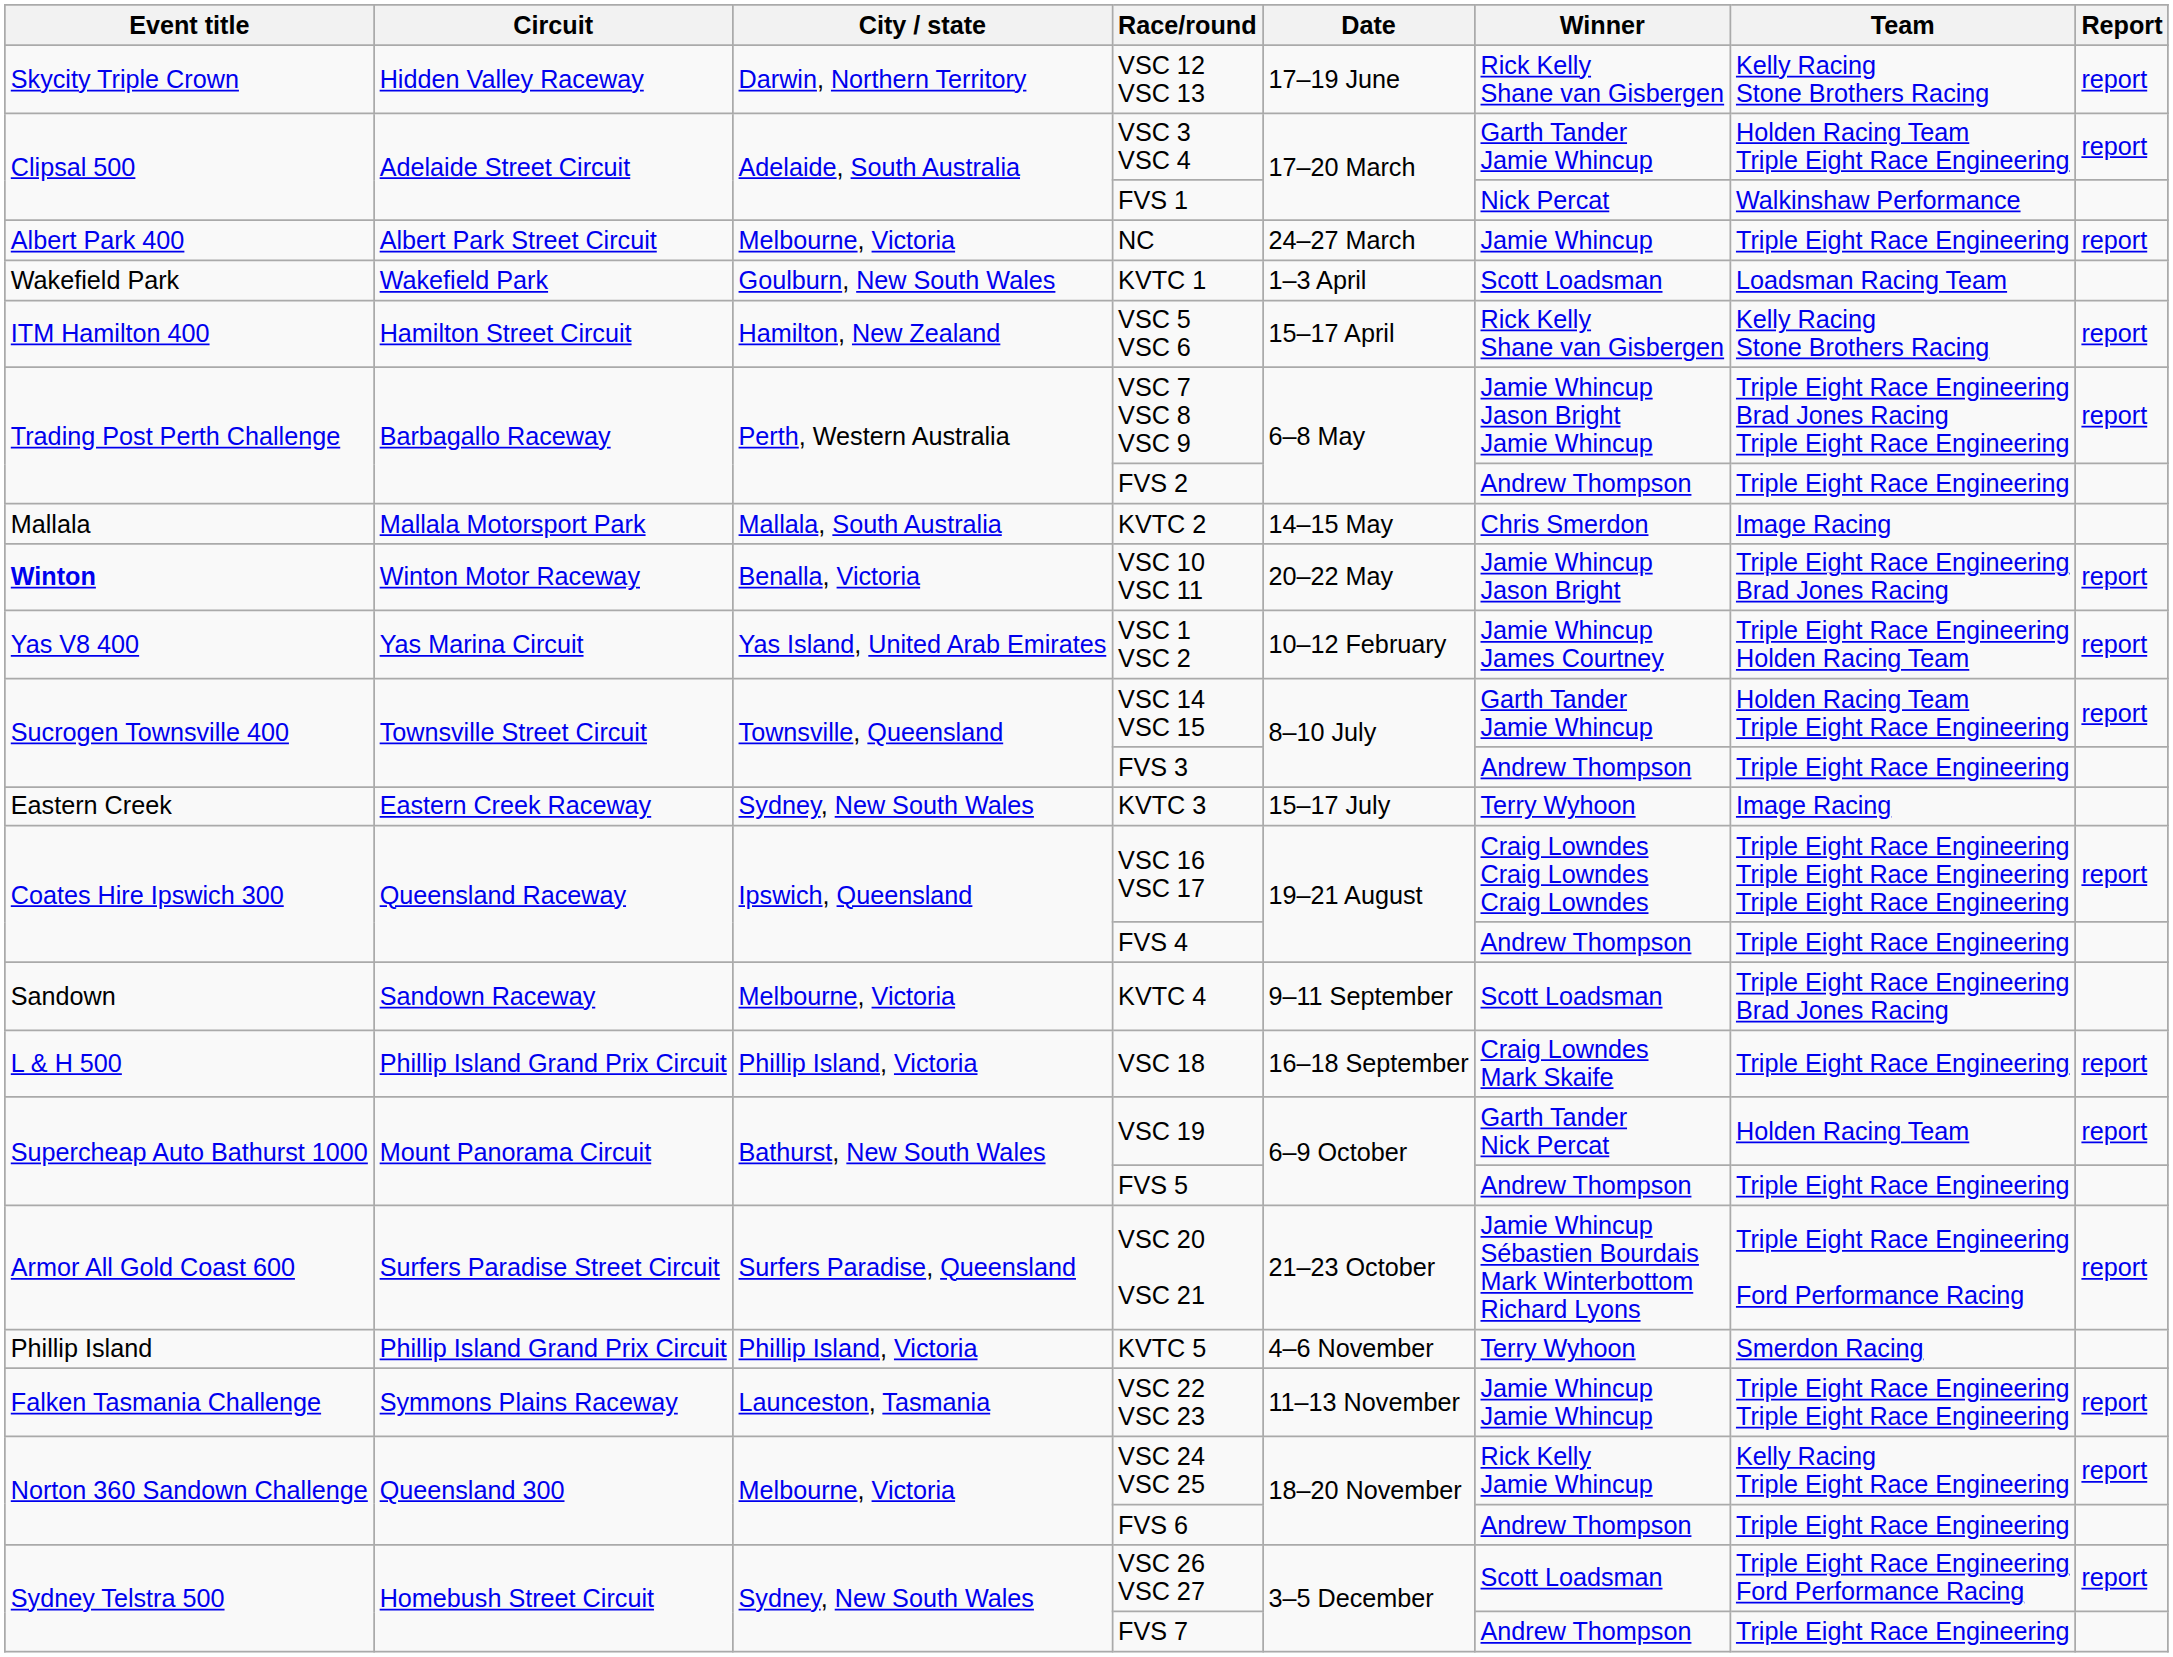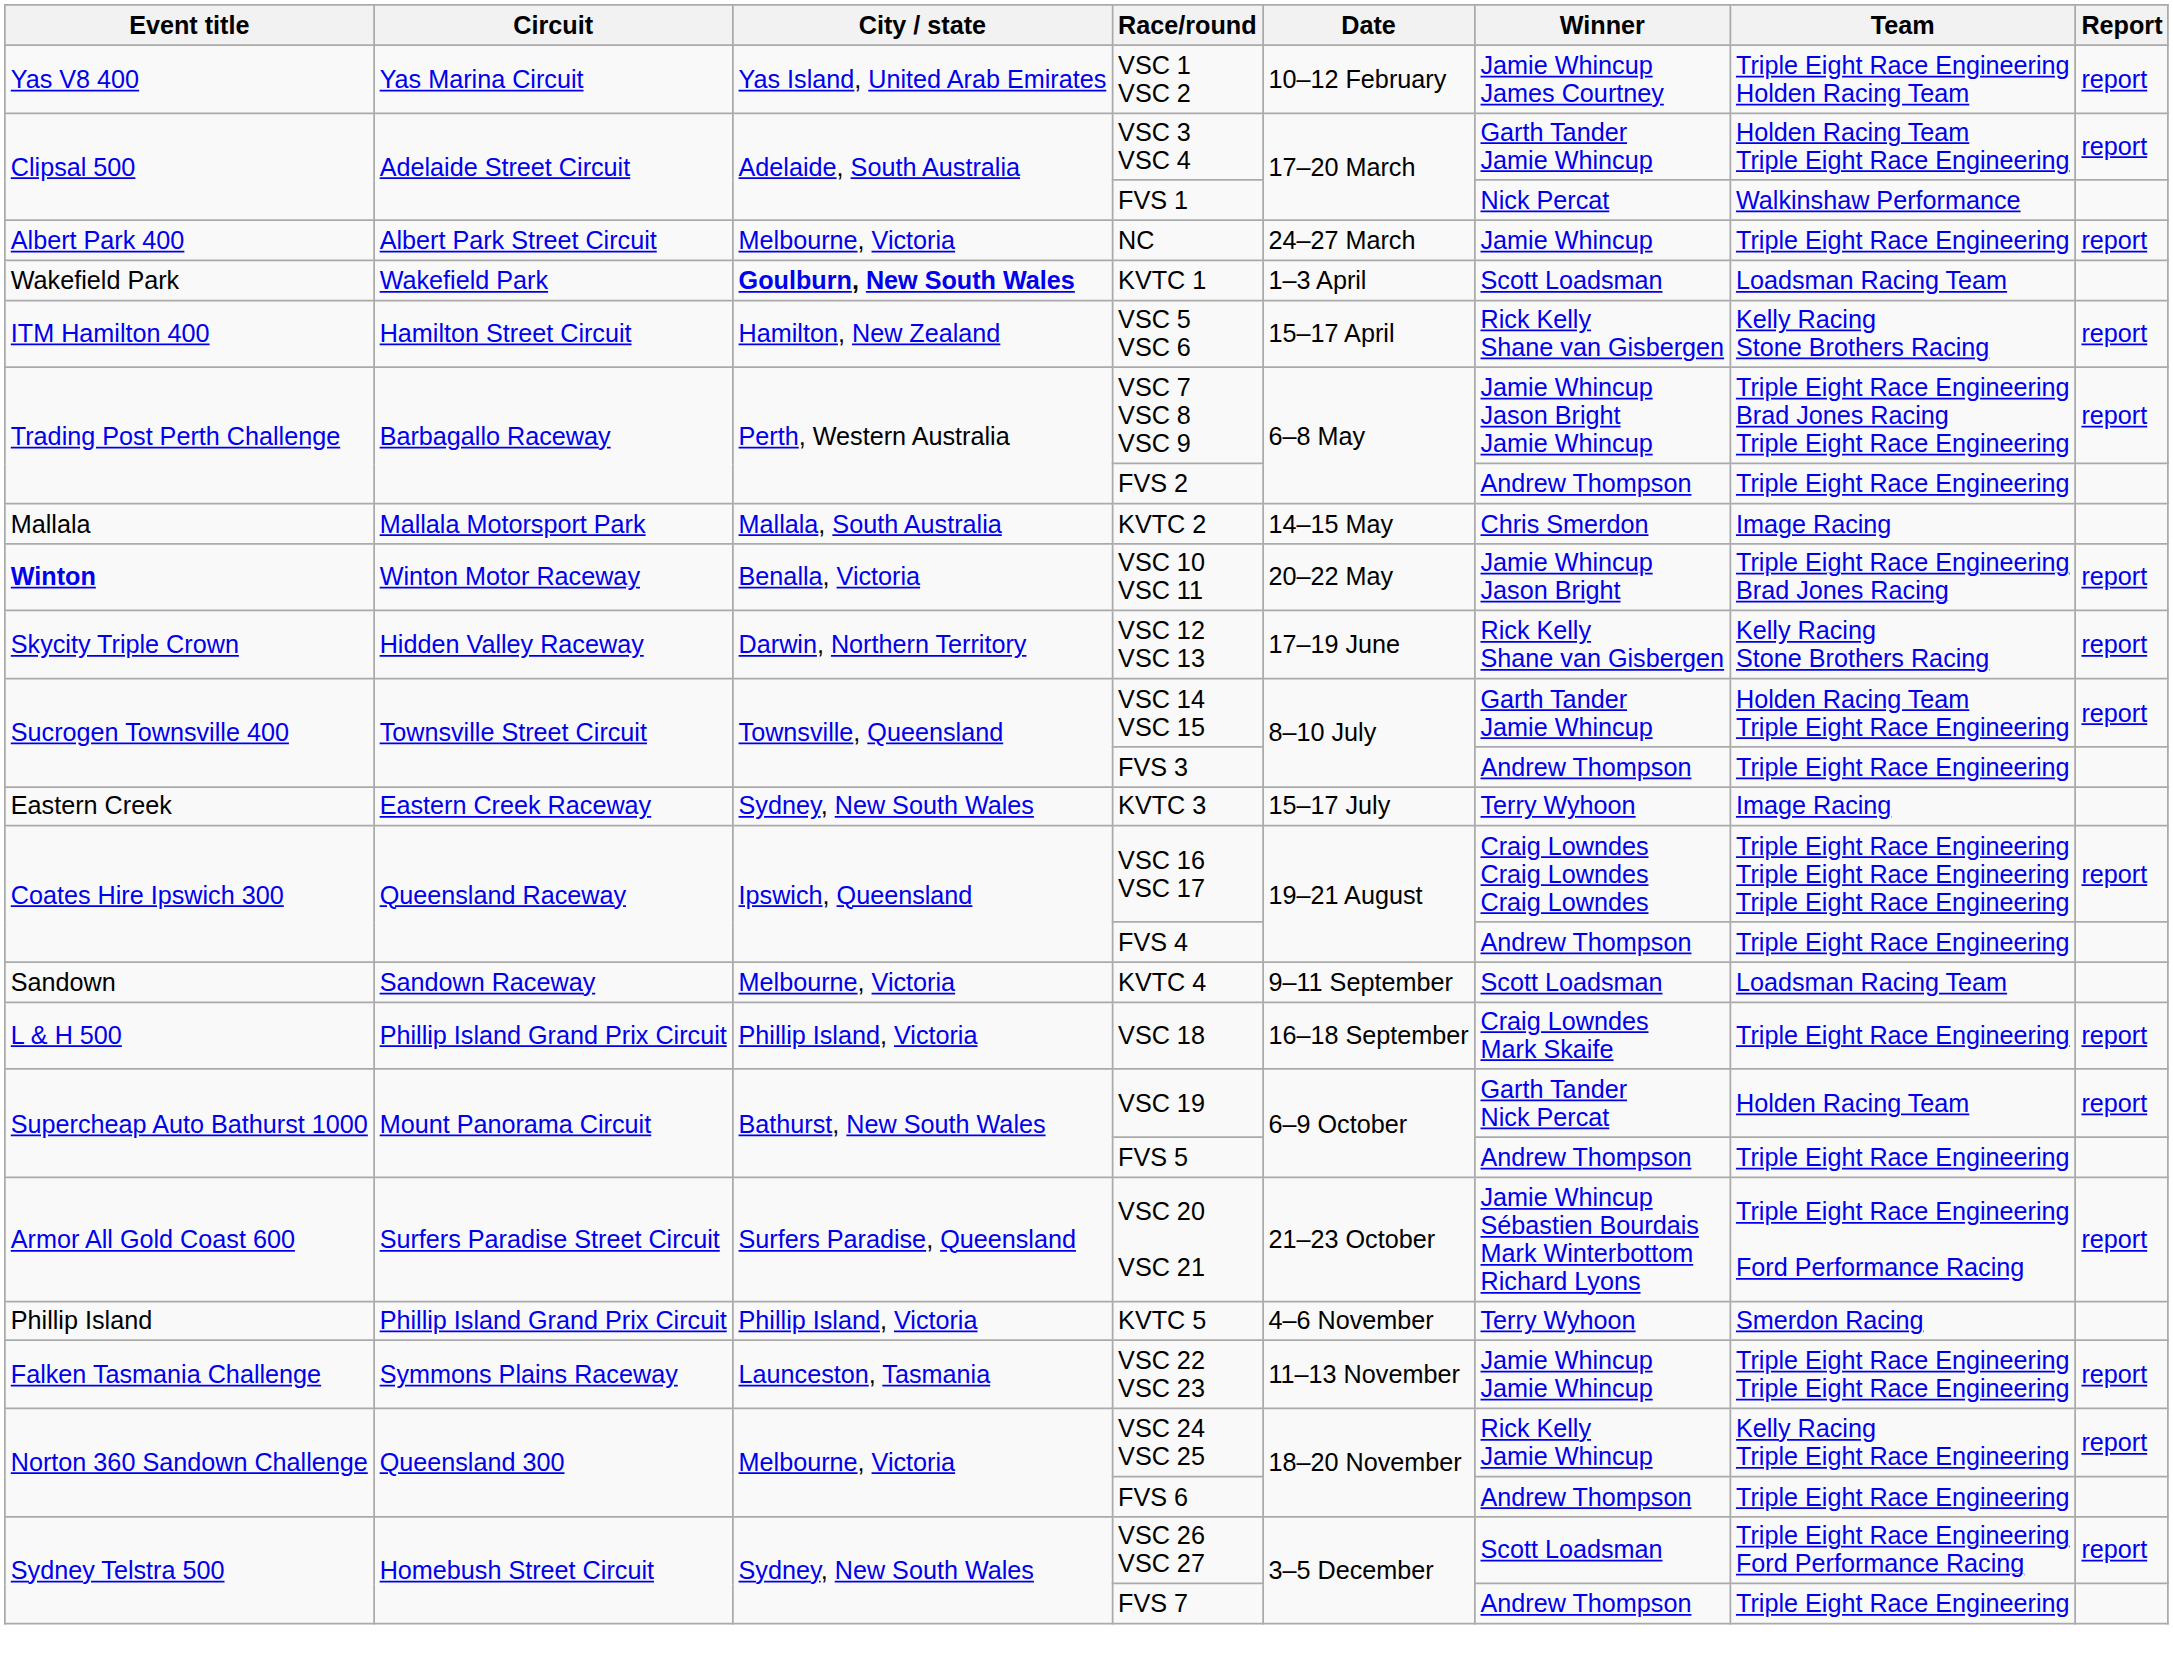 <table class="wikitable" style="font-size: 90%">
 <tr>
 <th>Event title</th>
 <th>Circuit</th>
 <th>City / state</th>
 <th>Race/round</th>
 <th>Date</th>
 <th>Winner</th>
 <th>Team</th>
 <th>Report</th>
 </tr>
 <tr>
-<td> <a href='#'>Skycity Triple Crown</a></td>
-<td><a href='#'>Hidden Valley Raceway</a></td>
-<td><a href='#'>Darwin</a>, <a href='#'>Northern Territory</a></td>
-<td>VSC 12<br>VSC 13</td>
-<td>17–19 June</td>
-<td><a href='#'>Rick Kelly</a><br><a href='#'>Shane van Gisbergen</a></td>
-<td><a href='#'>Kelly Racing</a><br><a href='#'>Stone Brothers Racing</a></td>
+<td> <a href='#'>Yas V8 400</a></td>
+<td><a href='#'>Yas Marina Circuit</a></td>
+<td><a href='#'>Yas Island</a>, <a href='#'>United Arab Emirates</a></td>
+<td>VSC 1<br>VSC 2</td>
+<td>10–12 February</td>
+<td><a href='#'>Jamie Whincup</a><br><a href='#'>James Courtney</a></td>
+<td><a href='#'>Triple Eight Race Engineering</a><br><a href='#'>Holden Racing Team</a></td>
 <td><a href='#'>report</a></td>
 </tr>
 <tr>
 <td rowspan=2> <a href='#'>Clipsal 500</a></td>
 <td rowspan=2><a href='#'>Adelaide Street Circuit</a></td>
 <td rowspan=2><a href='#'>Adelaide</a>, <a href='#'>South Australia</a></td>
 <td>VSC 3<br>VSC 4</td>
 <td rowspan=2>17–20 March</td>
 <td><a href='#'>Garth Tander</a><br><a href='#'>Jamie Whincup</a></td>
 <td><a href='#'>Holden Racing Team</a><br><a href='#'>Triple Eight Race Engineering</a></td>
 <td><a href='#'>report</a></td>
 </tr>
 <tr>
 <td>FVS 1</td>
 <td><a href='#'>Nick Percat</a></td>
 <td><a href='#'>Walkinshaw Performance</a></td>
 <td></td>
 </tr>
 <tr>
 <td> <a href='#'>Albert Park 400</a></td>
 <td><a href='#'>Albert Park Street Circuit</a></td>
 <td><a href='#'>Melbourne</a>, <a href='#'>Victoria</a></td>
 <td>NC</td>
 <td>24–27 March</td>
 <td><a href='#'>Jamie Whincup</a></td>
 <td><a href='#'>Triple Eight Race Engineering</a></td>
 <td><a href='#'>report</a></td>
 </tr>
 <tr>
 <td> Wakefield Park</td>
 <td><a href='#'>Wakefield Park</a></td>
-<td><a href='#'>Goulburn</a>, <a href='#'>New South Wales</a></td>
+<td><strong><a href='#'>Goulburn</a>, <a href='#'>New South Wales</a></strong></td>
 <td>KVTC 1</td>
 <td>1–3 April</td>
 <td><a href='#'>Scott Loadsman</a></td>
 <td><a href='#'>Loadsman Racing Team</a></td>
 <td></td>
 </tr>
 <tr>
 <td> <a href='#'>ITM Hamilton 400</a></td>
 <td><a href='#'>Hamilton Street Circuit</a></td>
 <td><a href='#'>Hamilton</a>, <a href='#'>New Zealand</a></td>
 <td>VSC 5<br>VSC 6</td>
 <td>15–17 April</td>
 <td><a href='#'>Rick Kelly</a><br><a href='#'>Shane van Gisbergen</a></td>
 <td><a href='#'>Kelly Racing</a><br><a href='#'>Stone Brothers Racing</a></td>
 <td><a href='#'>report</a></td>
 </tr>
 <tr>
 <td rowspan=2> <a href='#'>Trading Post Perth Challenge</a></td>
 <td rowspan=2><a href='#'>Barbagallo Raceway</a></td>
 <td rowspan=2><a href='#'>Perth</a>, Western Australia</td>
 <td>VSC 7<br>VSC 8<br>VSC 9</td>
 <td rowspan=2>6–8 May</td>
 <td><a href='#'>Jamie Whincup</a><br><a href='#'>Jason Bright</a><br><a href='#'>Jamie Whincup</a></td>
 <td><a href='#'>Triple Eight Race Engineering</a><br><a href='#'>Brad Jones Racing</a><br><a href='#'>Triple Eight Race Engineering</a></td>
 <td><a href='#'>report</a></td>
 </tr>
 <tr>
 <td>FVS 2</td>
 <td><a href='#'>Andrew Thompson</a></td>
 <td><a href='#'>Triple Eight Race Engineering</a></td>
 <td></td>
 </tr>
 <tr>
 <td> Mallala</td>
 <td><a href='#'>Mallala Motorsport Park</a></td>
 <td><a href='#'>Mallala</a>, <a href='#'>South Australia</a></td>
 <td>KVTC 2</td>
 <td>14–15 May</td>
 <td><a href='#'>Chris Smerdon</a></td>
 <td><a href='#'>Image Racing</a></td>
 <td></td>
 </tr>
 <tr>
 <td><strong> <a href='#'>Winton</a></strong></td>
 <td><a href='#'>Winton Motor Raceway</a></td>
 <td><a href='#'>Benalla</a>, <a href='#'>Victoria</a></td>
 <td>VSC 10<br>VSC 11</td>
 <td>20–22 May</td>
 <td><a href='#'>Jamie Whincup</a><br><a href='#'>Jason Bright</a></td>
 <td><a href='#'>Triple Eight Race Engineering</a><br><a href='#'>Brad Jones Racing</a></td>
 <td><a href='#'>report</a></td>
 </tr>
 <tr>
-<td> <a href='#'>Yas V8 400</a></td>
-<td><a href='#'>Yas Marina Circuit</a></td>
-<td><a href='#'>Yas Island</a>, <a href='#'>United Arab Emirates</a></td>
-<td>VSC 1<br>VSC 2</td>
-<td>10–12 February</td>
-<td><a href='#'>Jamie Whincup</a><br><a href='#'>James Courtney</a></td>
-<td><a href='#'>Triple Eight Race Engineering</a><br><a href='#'>Holden Racing Team</a></td>
+<td> <a href='#'>Skycity Triple Crown</a></td>
+<td><a href='#'>Hidden Valley Raceway</a></td>
+<td><a href='#'>Darwin</a>, <a href='#'>Northern Territory</a></td>
+<td>VSC 12<br>VSC 13</td>
+<td>17–19 June</td>
+<td><a href='#'>Rick Kelly</a><br><a href='#'>Shane van Gisbergen</a></td>
+<td><a href='#'>Kelly Racing</a><br><a href='#'>Stone Brothers Racing</a></td>
 <td><a href='#'>report</a></td>
 </tr>
 <tr>
 <td rowspan=2> <a href='#'>Sucrogen Townsville 400</a></td>
 <td rowspan=2><a href='#'>Townsville Street Circuit</a></td>
 <td rowspan=2><a href='#'>Townsville</a>, <a href='#'>Queensland</a></td>
 <td>VSC 14<br>VSC 15</td>
 <td rowspan=2>8–10 July</td>
 <td><a href='#'>Garth Tander</a><br><a href='#'>Jamie Whincup</a></td>
 <td><a href='#'>Holden Racing Team</a><br><a href='#'>Triple Eight Race Engineering</a></td>
 <td><a href='#'>report</a></td>
 </tr>
 <tr>
 <td>FVS 3</td>
 <td><a href='#'>Andrew Thompson</a></td>
 <td><a href='#'>Triple Eight Race Engineering</a></td>
 <td></td>
 </tr>
 <tr>
 <td> Eastern Creek</td>
 <td><a href='#'>Eastern Creek Raceway</a></td>
 <td><a href='#'>Sydney</a>, <a href='#'>New South Wales</a></td>
 <td>KVTC 3</td>
 <td>15–17 July</td>
 <td><a href='#'>Terry Wyhoon</a></td>
 <td><a href='#'>Image Racing</a></td>
 <td></td>
 </tr>
 <tr>
 <td rowspan=2> <a href='#'>Coates Hire Ipswich 300</a></td>
 <td rowspan=2><a href='#'>Queensland Raceway</a></td>
 <td rowspan=2><a href='#'>Ipswich</a>, <a href='#'>Queensland</a></td>
 <td>VSC 16<br>VSC 17</td>
 <td rowspan=2>19–21 August</td>
 <td><a href='#'>Craig Lowndes</a><br><a href='#'>Craig Lowndes</a><br><a href='#'>Craig Lowndes</a></td>
 <td><a href='#'>Triple Eight Race Engineering</a><br><a href='#'>Triple Eight Race Engineering</a><br><a href='#'>Triple Eight Race Engineering</a></td>
 <td><a href='#'>report</a></td>
 </tr>
 <tr>
 <td>FVS 4</td>
 <td><a href='#'>Andrew Thompson</a></td>
 <td><a href='#'>Triple Eight Race Engineering</a></td>
 <td></td>
 </tr>
 <tr>
 <td> Sandown</td>
 <td><a href='#'>Sandown Raceway</a></td>
 <td><a href='#'>Melbourne</a>, <a href='#'>Victoria</a></td>
 <td>KVTC 4</td>
 <td>9–11 September</td>
 <td><a href='#'>Scott Loadsman</a></td>
-<td><a href='#'>Triple Eight Race Engineering</a><br><a href='#'>Brad Jones Racing</a></td>
+<td><a href='#'>Loadsman Racing Team</a></td>
 <td></td>
 </tr>
 <tr>
 <td> <a href='#'>L & H 500</a></td>
 <td><a href='#'>Phillip Island Grand Prix Circuit</a></td>
 <td><a href='#'>Phillip Island</a>, <a href='#'>Victoria</a></td>
 <td>VSC 18</td>
 <td>16–18 September</td>
 <td><a href='#'>Craig Lowndes</a><br><a href='#'>Mark Skaife</a></td>
 <td><a href='#'>Triple Eight Race Engineering</a></td>
 <td><a href='#'>report</a></td>
 </tr>
 <tr>
 <td rowspan=2> <a href='#'>Supercheap Auto Bathurst 1000</a></td>
 <td rowspan=2><a href='#'>Mount Panorama Circuit</a></td>
 <td rowspan=2><a href='#'>Bathurst</a>, <a href='#'>New South Wales</a></td>
 <td>VSC 19</td>
 <td rowspan=2>6–9 October</td>
 <td><a href='#'>Garth Tander</a><br><a href='#'>Nick Percat</a></td>
 <td><a href='#'>Holden Racing Team</a></td>
 <td><a href='#'>report</a></td>
 </tr>
 <tr>
 <td>FVS 5</td>
 <td><a href='#'>Andrew Thompson</a></td>
 <td><a href='#'>Triple Eight Race Engineering</a></td>
 <td></td>
 </tr>
 <tr>
 <td> <a href='#'>Armor All Gold Coast 600</a></td>
 <td><a href='#'>Surfers Paradise Street Circuit</a></td>
 <td><a href='#'>Surfers Paradise</a>, <a href='#'>Queensland</a></td>
 <td>VSC 20<br><br>VSC 21</td>
 <td>21–23 October</td>
 <td><a href='#'>Jamie Whincup</a><br><a href='#'>Sébastien Bourdais</a><br><a href='#'>Mark Winterbottom</a><br><a href='#'>Richard Lyons</a></td>
 <td><a href='#'>Triple Eight Race Engineering</a><br><br><a href='#'>Ford Performance Racing</a></td>
 <td><a href='#'>report</a></td>
 </tr>
 <tr>
 <td> Phillip Island</td>
 <td><a href='#'>Phillip Island Grand Prix Circuit</a></td>
 <td><a href='#'>Phillip Island</a>, <a href='#'>Victoria</a></td>
 <td>KVTC 5</td>
 <td>4–6 November</td>
 <td><a href='#'>Terry Wyhoon</a></td>
 <td><a href='#'>Smerdon Racing</a></td>
 <td></td>
 </tr>
 <tr>
 <td> <a href='#'>Falken Tasmania Challenge</a></td>
 <td><a href='#'>Symmons Plains Raceway</a></td>
 <td><a href='#'>Launceston</a>, <a href='#'>Tasmania</a></td>
 <td>VSC 22<br>VSC 23</td>
 <td>11–13 November</td>
 <td><a href='#'>Jamie Whincup</a><br><a href='#'>Jamie Whincup</a></td>
 <td><a href='#'>Triple Eight Race Engineering</a><br><a href='#'>Triple Eight Race Engineering</a></td>
 <td><a href='#'>report</a></td>
 </tr>
 <tr>
 <td rowspan=2> <a href='#'>Norton 360 Sandown Challenge</a></td>
 <td rowspan=2><a href='#'>Queensland 300</a></td>
 <td rowspan=2><a href='#'>Melbourne</a>, <a href='#'>Victoria</a></td>
 <td>VSC 24<br>VSC 25</td>
 <td rowspan=2>18–20 November</td>
 <td><a href='#'>Rick Kelly</a><br><a href='#'>Jamie Whincup</a></td>
 <td><a href='#'>Kelly Racing</a><br><a href='#'>Triple Eight Race Engineering</a></td>
 <td><a href='#'>report</a></td>
 </tr>
 <tr>
 <td>FVS 6</td>
 <td><a href='#'>Andrew Thompson</a></td>
 <td><a href='#'>Triple Eight Race Engineering</a></td>
 <td></td>
 </tr>
 <tr>
 <td rowspan=2> <a href='#'>Sydney Telstra 500</a></td>
 <td rowspan=2><a href='#'>Homebush Street Circuit</a></td>
 <td rowspan=2><a href='#'>Sydney</a>, <a href='#'>New South Wales</a></td>
 <td>VSC 26<br>VSC 27</td>
 <td rowspan=2>3–5 December</td>
 <td><a href='#'>Scott Loadsman</a></td>
 <td><a href='#'>Triple Eight Race Engineering</a><br><a href='#'>Ford Performance Racing</a></td>
 <td><a href='#'>report</a></td>
 </tr>
 <tr>
 <td>FVS 7</td>
 <td><a href='#'>Andrew Thompson</a></td>
 <td><a href='#'>Triple Eight Race Engineering</a></td>
 <td></td>
 </tr>
 </table>
